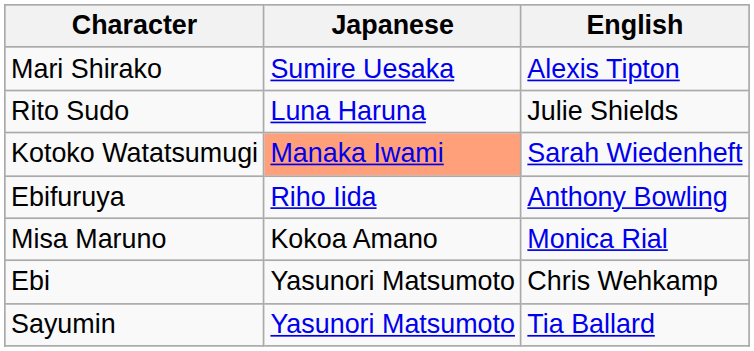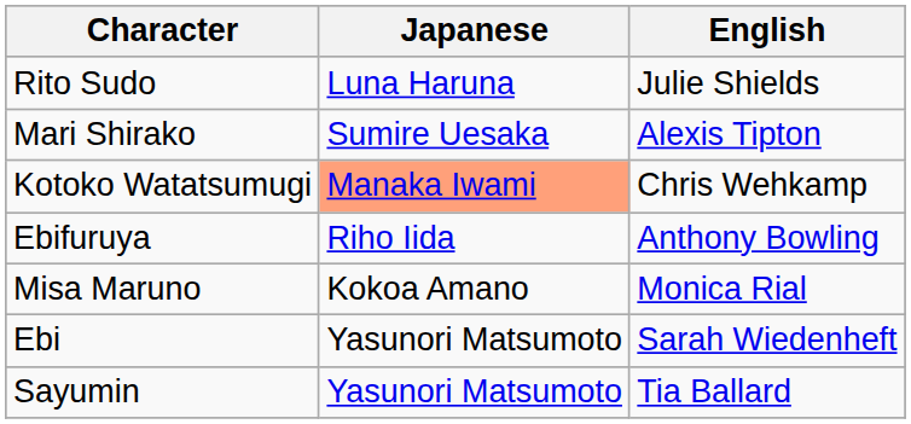 <table class="wikitable">
 <tr>
 <th>Character</th>
 <th>Japanese</th>
 <th>English</th>
 </tr>
 <tr>
+<td>Rito Sudo</td>
+<td><a href='#'>Luna Haruna</a></td>
+<td>Julie Shields</td>
+</tr>
+<tr>
 <td>Mari Shirako</td>
 <td><a href='#'>Sumire Uesaka</a></td>
 <td><a href='#'>Alexis Tipton</a></td>
 </tr>
 <tr>
-<td>Rito Sudo</td>
-<td><a href='#'>Luna Haruna</a></td>
-<td>Julie Shields</td>
-</tr>
-<tr>
 <td>Kotoko Watatsumugi</td>
 <td style="background: lightsalmon;"><a href='#'>Manaka Iwami</a></td>
-<td><a href='#'>Sarah Wiedenheft</a></td>
+<td>Chris Wehkamp</td>
 </tr>
 <tr>
 <td>Ebifuruya</td>
 <td><a href='#'>Riho Iida</a></td>
 <td><a href='#'>Anthony Bowling</a></td>
 </tr>
 <tr>
 <td>Misa Maruno</td>
 <td>Kokoa Amano</td>
 <td><a href='#'>Monica Rial</a></td>
 </tr>
 <tr>
 <td>Ebi</td>
 <td>Yasunori Matsumoto</td>
-<td>Chris Wehkamp</td>
+<td><a href='#'>Sarah Wiedenheft</a></td>
 </tr>
 <tr>
 <td>Sayumin</td>
 <td><a href='#'>Yasunori Matsumoto</a></td>
 <td><a href='#'>Tia Ballard</a></td>
 </tr>
 </table>
